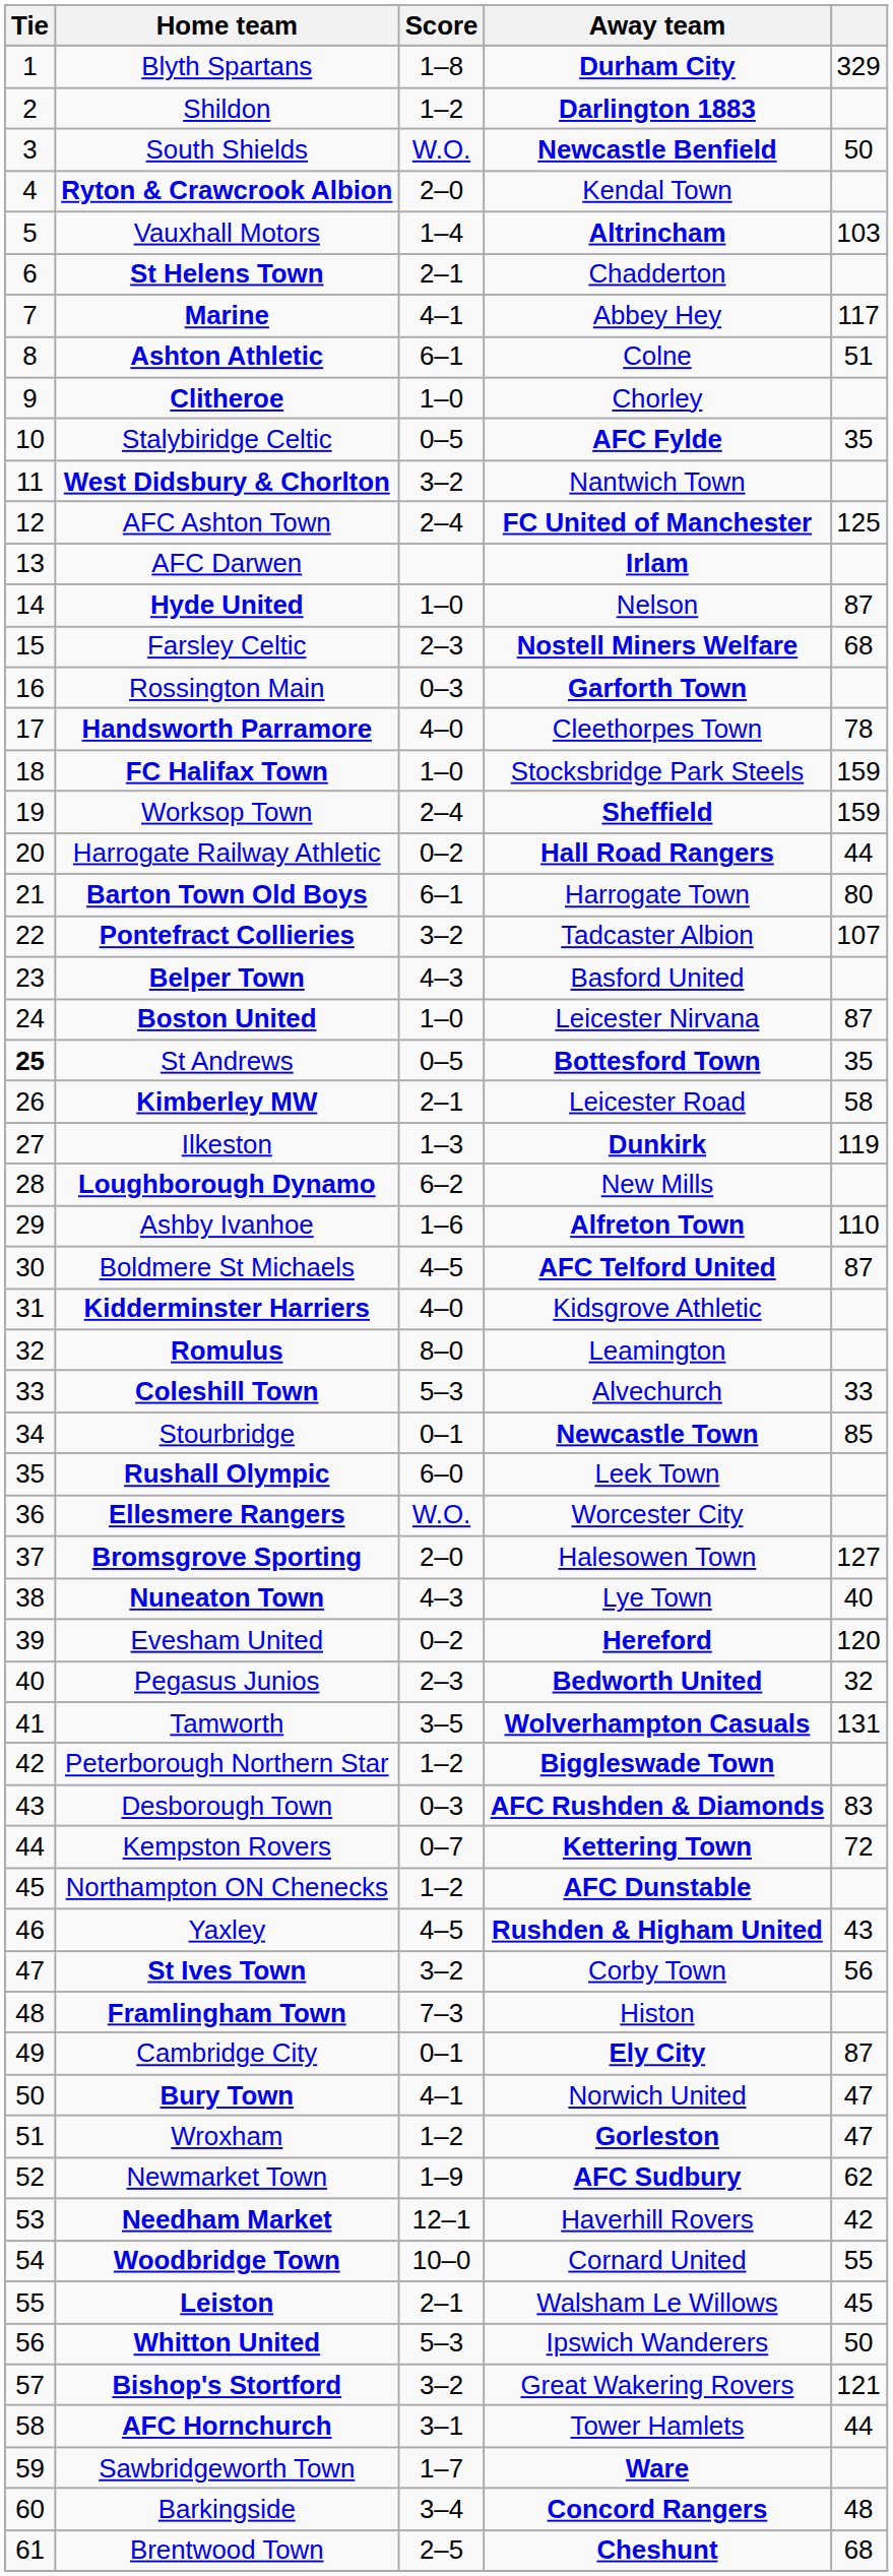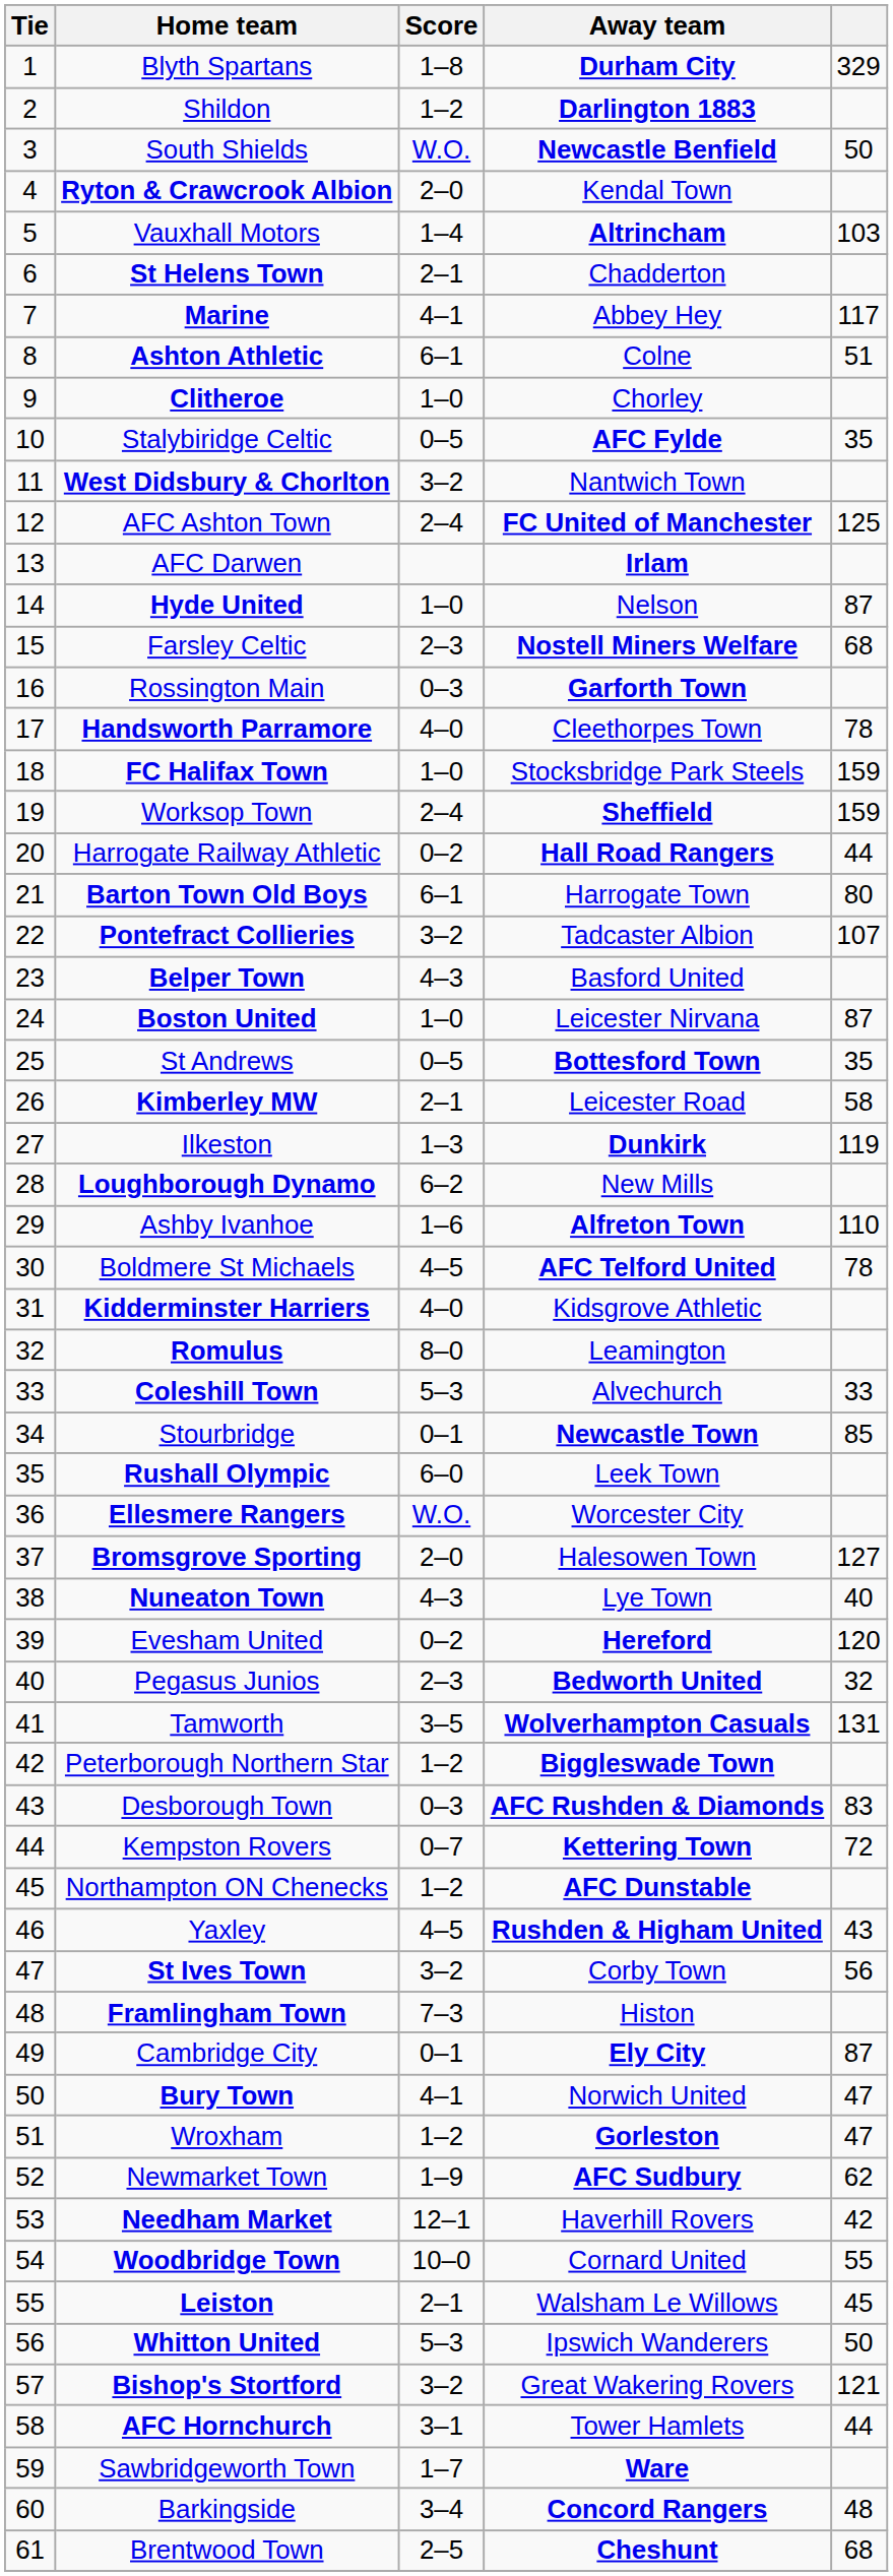 <table class="wikitable" style="text-align: center; font-size:85%">
 <tr>
 <th>Tie</th>
 <th>Home team</th>
 <th>Score</th>
 <th>Away team</th>
 <th></th>
 </tr>
 <tr>
 <td>1</td>
 <td><a href='#'>Blyth Spartans</a></td>
 <td>1–8</td>
 <td><strong><a href='#'>Durham City</a></strong></td>
 <td>329</td>
 </tr>
 <tr>
 <td>2</td>
 <td><a href='#'>Shildon</a></td>
 <td>1–2</td>
 <td><strong><a href='#'>Darlington 1883</a></strong></td>
 <td></td>
 </tr>
 <tr>
 <td>3</td>
 <td><a href='#'>South Shields</a></td>
 <td><a href='#'>W.O.</a></td>
 <td><strong><a href='#'>Newcastle Benfield</a></strong></td>
 <td>50</td>
 </tr>
 <tr>
 <td>4</td>
 <td><strong><a href='#'>Ryton & Crawcrook Albion</a></strong></td>
 <td>2–0</td>
 <td><a href='#'>Kendal Town</a></td>
 <td></td>
 </tr>
 <tr>
 <td>5</td>
 <td><a href='#'>Vauxhall Motors</a></td>
 <td>1–4</td>
 <td><strong><a href='#'>Altrincham</a></strong></td>
 <td>103</td>
 </tr>
 <tr>
 <td>6</td>
 <td><strong><a href='#'>St Helens Town</a></strong></td>
 <td>2–1</td>
 <td><a href='#'>Chadderton</a></td>
 <td></td>
 </tr>
 <tr>
 <td>7</td>
 <td><strong><a href='#'>Marine</a></strong></td>
 <td>4–1</td>
 <td><a href='#'>Abbey Hey</a></td>
 <td>117</td>
 </tr>
 <tr>
 <td>8</td>
 <td><strong><a href='#'>Ashton Athletic</a></strong></td>
 <td>6–1</td>
 <td><a href='#'>Colne</a></td>
 <td>51</td>
 </tr>
 <tr>
 <td>9</td>
 <td><strong><a href='#'>Clitheroe</a></strong></td>
 <td>1–0</td>
 <td><a href='#'>Chorley</a></td>
 <td></td>
 </tr>
 <tr>
 <td>10</td>
 <td><a href='#'>Stalybiridge Celtic</a></td>
 <td>0–5</td>
 <td><strong><a href='#'>AFC Fylde</a></strong></td>
 <td>35</td>
 </tr>
 <tr>
 <td>11</td>
 <td><strong><a href='#'>West Didsbury & Chorlton</a></strong></td>
 <td>3–2</td>
 <td><a href='#'>Nantwich Town</a></td>
 <td></td>
 </tr>
 <tr>
 <td>12</td>
 <td><a href='#'>AFC Ashton Town</a></td>
 <td>2–4</td>
 <td><strong><a href='#'>FC United of Manchester</a></strong></td>
 <td>125</td>
 </tr>
 <tr>
 <td>13</td>
 <td><a href='#'>AFC Darwen</a></td>
 <td></td>
 <td><strong><a href='#'>Irlam</a></strong></td>
 <td></td>
 </tr>
 <tr>
 <td>14</td>
 <td><strong><a href='#'>Hyde United</a></strong></td>
 <td>1–0 </td>
 <td><a href='#'>Nelson</a></td>
 <td>87</td>
 </tr>
 <tr>
 <td>15</td>
 <td><a href='#'>Farsley Celtic</a></td>
 <td>2–3</td>
 <td><strong><a href='#'>Nostell Miners Welfare</a></strong></td>
 <td>68</td>
 </tr>
 <tr>
 <td>16</td>
 <td><a href='#'>Rossington Main</a></td>
 <td>0–3</td>
 <td><strong><a href='#'>Garforth Town</a></strong></td>
 <td></td>
 </tr>
 <tr>
 <td>17</td>
 <td><strong><a href='#'>Handsworth Parramore</a></strong></td>
 <td>4–0</td>
 <td><a href='#'>Cleethorpes Town</a></td>
 <td>78</td>
 </tr>
 <tr>
 <td>18</td>
 <td><strong><a href='#'>FC Halifax Town</a></strong></td>
 <td>1–0</td>
 <td><a href='#'>Stocksbridge Park Steels</a></td>
 <td>159</td>
 </tr>
 <tr>
 <td>19</td>
 <td><a href='#'>Worksop Town</a></td>
 <td>2–4</td>
 <td><strong><a href='#'>Sheffield</a></strong></td>
 <td>159</td>
 </tr>
 <tr>
 <td>20</td>
 <td><a href='#'>Harrogate Railway Athletic</a></td>
 <td>0–2</td>
 <td><strong><a href='#'>Hall Road Rangers</a></strong></td>
 <td>44</td>
 </tr>
 <tr>
 <td>21</td>
 <td><strong><a href='#'>Barton Town Old Boys</a></strong></td>
 <td>6–1</td>
 <td><a href='#'>Harrogate Town</a></td>
 <td>80</td>
 </tr>
 <tr>
 <td>22</td>
 <td><strong><a href='#'>Pontefract Collieries</a></strong></td>
 <td>3–2</td>
 <td><a href='#'>Tadcaster Albion</a></td>
 <td>107</td>
 </tr>
 <tr>
 <td>23</td>
 <td><strong><a href='#'>Belper Town</a></strong></td>
 <td>4–3</td>
 <td><a href='#'>Basford United</a></td>
 <td></td>
 </tr>
 <tr>
 <td>24</td>
 <td><strong><a href='#'>Boston United</a></strong></td>
 <td>1–0</td>
 <td><a href='#'>Leicester Nirvana</a></td>
 <td>87</td>
 </tr>
 <tr>
-<td><strong>25</strong></td>
+<td>25</td>
 <td><a href='#'>St Andrews</a></td>
 <td>0–5</td>
 <td><strong><a href='#'>Bottesford Town</a></strong></td>
 <td>35</td>
 </tr>
 <tr>
 <td>26</td>
 <td><strong><a href='#'>Kimberley MW</a></strong></td>
 <td>2–1</td>
 <td><a href='#'>Leicester Road</a></td>
 <td>58</td>
 </tr>
 <tr>
 <td>27</td>
 <td><a href='#'>Ilkeston</a></td>
 <td>1–3</td>
 <td><strong><a href='#'>Dunkirk</a></strong></td>
 <td>119</td>
 </tr>
 <tr>
 <td>28</td>
 <td><strong><a href='#'>Loughborough Dynamo</a></strong></td>
 <td>6–2</td>
 <td><a href='#'>New Mills</a></td>
 <td></td>
 </tr>
 <tr>
 <td>29</td>
 <td><a href='#'>Ashby Ivanhoe</a></td>
 <td>1–6</td>
 <td><strong><a href='#'>Alfreton Town</a></strong></td>
 <td>110</td>
 </tr>
 <tr>
 <td>30</td>
 <td><a href='#'>Boldmere St Michaels</a></td>
 <td>4–5</td>
 <td><strong><a href='#'>AFC Telford United</a></strong></td>
-<td>87</td>
+<td>78</td>
 </tr>
 <tr>
 <td>31</td>
 <td><strong><a href='#'>Kidderminster Harriers</a></strong></td>
 <td>4–0</td>
 <td><a href='#'>Kidsgrove Athletic</a></td>
 <td></td>
 </tr>
 <tr>
 <td>32</td>
 <td><strong><a href='#'>Romulus</a></strong></td>
 <td>8–0</td>
 <td><a href='#'>Leamington</a></td>
 <td></td>
 </tr>
 <tr>
 <td>33</td>
 <td><strong><a href='#'>Coleshill Town</a></strong></td>
 <td>5–3</td>
 <td><a href='#'>Alvechurch</a></td>
 <td>33</td>
 </tr>
 <tr>
 <td>34</td>
 <td><a href='#'>Stourbridge</a></td>
 <td>0–1</td>
 <td><strong><a href='#'>Newcastle Town</a></strong></td>
 <td>85</td>
 </tr>
 <tr>
 <td>35</td>
 <td><strong><a href='#'>Rushall Olympic</a></strong></td>
 <td>6–0</td>
 <td><a href='#'>Leek Town</a></td>
 <td></td>
 </tr>
 <tr>
 <td>36</td>
 <td><strong><a href='#'>Ellesmere Rangers</a></strong></td>
 <td><a href='#'>W.O.</a></td>
 <td><a href='#'>Worcester City</a></td>
 <td></td>
 </tr>
 <tr>
 <td>37</td>
 <td><strong><a href='#'>Bromsgrove Sporting</a></strong></td>
 <td>2–0</td>
 <td><a href='#'>Halesowen Town</a></td>
 <td>127</td>
 </tr>
 <tr>
 <td>38</td>
 <td><strong><a href='#'>Nuneaton Town</a></strong></td>
 <td>4–3 </td>
 <td><a href='#'>Lye Town</a></td>
 <td>40</td>
 </tr>
 <tr>
 <td>39</td>
 <td><a href='#'>Evesham United</a></td>
 <td>0–2</td>
 <td><strong><a href='#'>Hereford</a></strong></td>
 <td>120</td>
 </tr>
 <tr>
 <td>40</td>
 <td><a href='#'>Pegasus Junios</a></td>
 <td>2–3 </td>
 <td><strong><a href='#'>Bedworth United</a></strong></td>
 <td>32</td>
 </tr>
 <tr>
 <td>41</td>
 <td><a href='#'>Tamworth</a></td>
 <td>3–5</td>
 <td><strong><a href='#'>Wolverhampton Casuals</a></strong></td>
 <td>131</td>
 </tr>
 <tr>
 <td>42</td>
 <td><a href='#'>Peterborough Northern Star</a></td>
 <td>1–2</td>
 <td><strong><a href='#'>Biggleswade Town</a></strong></td>
 <td></td>
 </tr>
 <tr>
 <td>43</td>
 <td><a href='#'>Desborough Town</a></td>
 <td>0–3</td>
 <td><strong><a href='#'>AFC Rushden & Diamonds</a></strong></td>
 <td>83</td>
 </tr>
 <tr>
 <td>44</td>
 <td><a href='#'>Kempston Rovers</a></td>
 <td>0–7</td>
 <td><strong><a href='#'>Kettering Town</a></strong></td>
 <td>72</td>
 </tr>
 <tr>
 <td>45</td>
 <td><a href='#'>Northampton ON Chenecks</a></td>
 <td>1–2 </td>
 <td><strong><a href='#'>AFC Dunstable</a></strong></td>
 <td></td>
 </tr>
 <tr>
 <td>46</td>
 <td><a href='#'>Yaxley</a></td>
 <td>4–5</td>
 <td><strong><a href='#'>Rushden & Higham United</a></strong></td>
 <td>43</td>
 </tr>
 <tr>
 <td>47</td>
 <td><strong><a href='#'>St Ives Town</a></strong></td>
 <td>3–2</td>
 <td><a href='#'>Corby Town</a></td>
 <td>56</td>
 </tr>
 <tr>
 <td>48</td>
 <td><strong><a href='#'>Framlingham Town</a></strong></td>
 <td>7–3</td>
 <td><a href='#'>Histon</a></td>
 <td></td>
 </tr>
 <tr>
 <td>49</td>
 <td><a href='#'>Cambridge City</a></td>
 <td>0–1</td>
 <td><strong><a href='#'>Ely City</a></strong></td>
 <td>87</td>
 </tr>
 <tr>
 <td>50</td>
 <td><strong><a href='#'>Bury Town</a></strong></td>
 <td>4–1</td>
 <td><a href='#'>Norwich United</a></td>
 <td>47</td>
 </tr>
 <tr>
 <td>51</td>
 <td><a href='#'>Wroxham</a></td>
 <td>1–2</td>
 <td><strong><a href='#'>Gorleston</a></strong></td>
 <td>47</td>
 </tr>
 <tr>
 <td>52</td>
 <td><a href='#'>Newmarket Town</a></td>
 <td>1–9</td>
 <td><strong><a href='#'>AFC Sudbury</a></strong></td>
 <td>62</td>
 </tr>
 <tr>
 <td>53</td>
 <td><strong><a href='#'>Needham Market</a></strong></td>
 <td>12–1</td>
 <td><a href='#'>Haverhill Rovers</a></td>
 <td>42</td>
 </tr>
 <tr>
 <td>54</td>
 <td><strong><a href='#'>Woodbridge Town</a></strong></td>
 <td>10–0</td>
 <td><a href='#'>Cornard United</a></td>
 <td>55</td>
 </tr>
 <tr>
 <td>55</td>
 <td><strong><a href='#'>Leiston</a></strong></td>
 <td>2–1</td>
 <td><a href='#'>Walsham Le Willows</a></td>
 <td>45</td>
 </tr>
 <tr>
 <td>56</td>
 <td><strong><a href='#'>Whitton United</a></strong></td>
 <td>5–3</td>
 <td><a href='#'>Ipswich Wanderers</a></td>
 <td>50</td>
 </tr>
 <tr>
 <td>57</td>
 <td><strong><a href='#'>Bishop's Stortford</a></strong></td>
 <td>3–2</td>
 <td><a href='#'>Great Wakering Rovers</a></td>
 <td>121</td>
 </tr>
 <tr>
 <td>58</td>
 <td><strong><a href='#'>AFC Hornchurch</a></strong></td>
 <td>3–1</td>
 <td><a href='#'>Tower Hamlets</a></td>
 <td>44</td>
 </tr>
 <tr>
 <td>59</td>
 <td><a href='#'>Sawbridgeworth Town</a></td>
 <td>1–7</td>
 <td><strong><a href='#'>Ware</a></strong></td>
 <td></td>
 </tr>
 <tr>
 <td>60</td>
 <td><a href='#'>Barkingside</a></td>
 <td>3–4 </td>
 <td><strong><a href='#'>Concord Rangers</a></strong></td>
 <td>48</td>
 </tr>
 <tr>
 <td>61</td>
 <td><a href='#'>Brentwood Town</a></td>
 <td>2–5</td>
 <td><strong><a href='#'>Cheshunt</a></strong></td>
 <td>68</td>
 </tr>
 <tr>
 </tr>
 </table>
